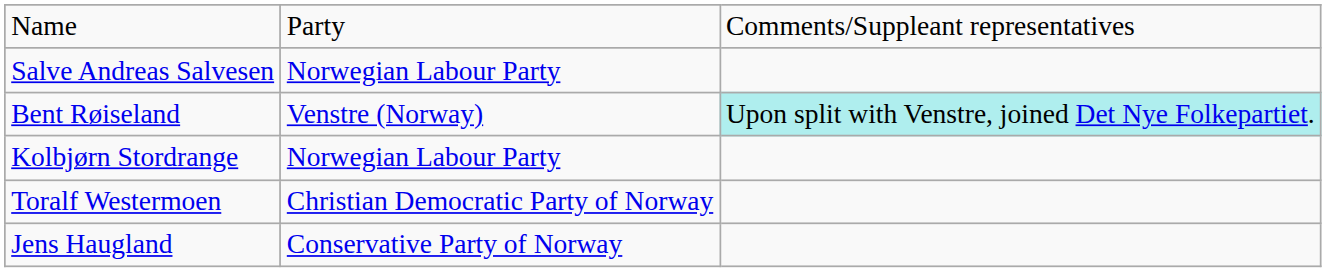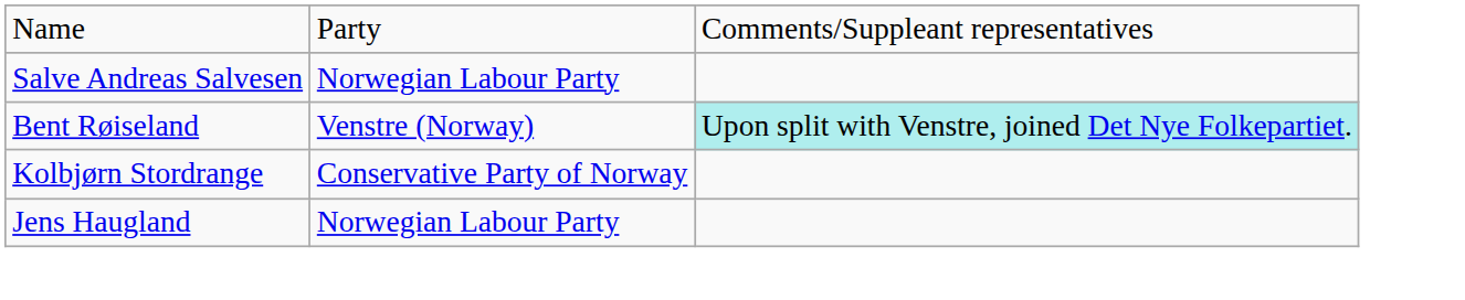 <table class="wikitable">
 <tr>
 <td>Name</td>
 <td>Party</td>
 <td>Comments/Suppleant representatives</td>
 </tr>
 <tr>
 <td><a href='#'>Salve Andreas Salvesen</a></td>
 <td><a href='#'>Norwegian Labour Party</a></td>
 <td></td>
 </tr>
 <tr>
 <td><a href='#'>Bent Røiseland</a></td>
 <td><a href='#'>Venstre (Norway)</a></td>
 <td style="background: paleturquoise;">Upon split with Venstre, joined <a href='#'>Det Nye Folkepartiet</a>.</td>
 </tr>
 <tr>
 <td><a href='#'>Kolbjørn Stordrange</a></td>
-<td><a href='#'>Norwegian Labour Party</a></td>
-<td></td>
-</tr>
-<tr>
-<td><a href='#'>Toralf Westermoen</a></td>
-<td><a href='#'>Christian Democratic Party of Norway</a></td>
+<td><a href='#'>Conservative Party of Norway</a></td>
 <td></td>
 </tr>
 <tr>
 <td><a href='#'>Jens Haugland</a></td>
-<td><a href='#'>Conservative Party of Norway</a></td>
+<td><a href='#'>Norwegian Labour Party</a></td>
 <td></td>
 </tr>
 </table>
